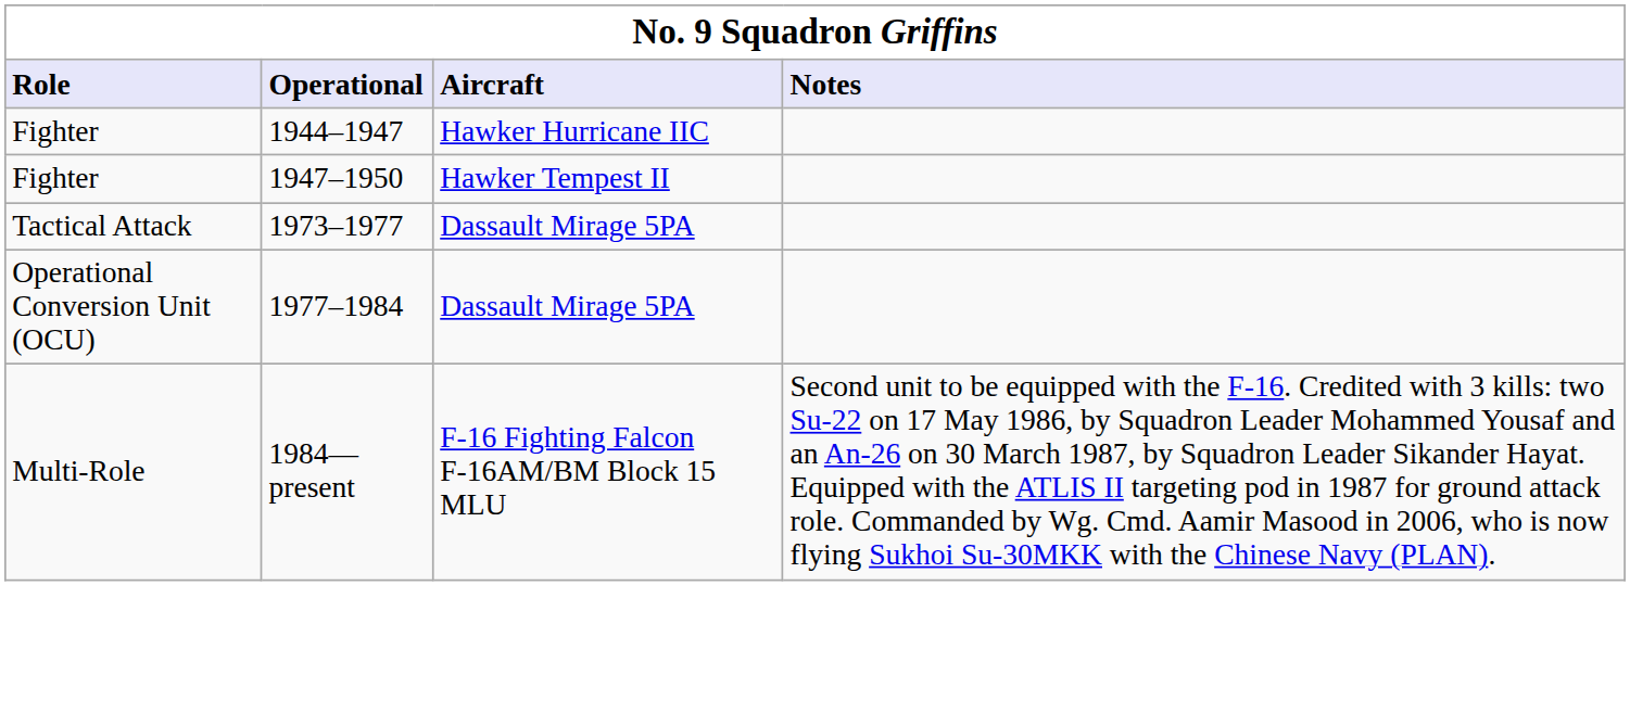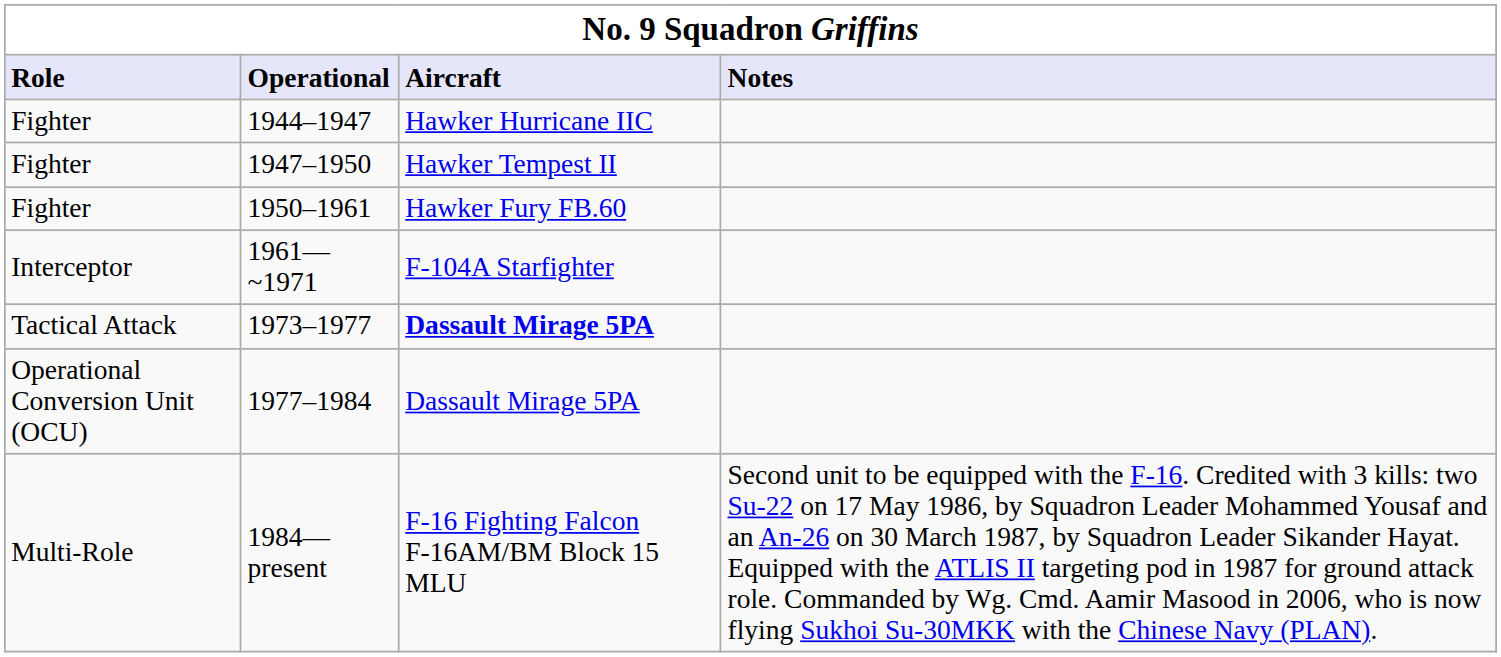 <table class="wikitable">
 <tr>
 <th style="text-align: middle; background: white;" colspan="4"><big>No. 9 Squadron <em>Griffins</em></big></th>
 </tr>
 <tr>
 <th style="text-align: left; background: lavender;" width="130">Role</th>
 <th style="text-align: left; background: lavender;" width=" ">Operational</th>
 <th style="text-align: left; background: lavender;" width="180">Aircraft</th>
 <th style="text-align: left; background: lavender;" width=" ">Notes</th>
 </tr>
 <tr valign="top">
 <td>Fighter</td>
 <td>1944–1947</td>
 <td><a href='#'>Hawker Hurricane IIC</a></td>
 <td></td>
 </tr>
 <tr>
 <td>Fighter</td>
 <td>1947–1950</td>
 <td><a href='#'>Hawker Tempest II</a></td>
 <td></td>
 </tr>
 <tr>
+<td>Fighter</td>
+<td>1950–1961</td>
+<td><a href='#'>Hawker Fury FB.60</a></td>
+<td></td>
+</tr>
+<tr>
+<td>Interceptor</td>
+<td>1961—~1971</td>
+<td><a href='#'>F-104A Starfighter</a></td>
+<td></td>
+</tr>
+<tr>
 <td>Tactical Attack</td>
 <td>1973–1977</td>
-<td><a href='#'>Dassault Mirage 5PA</a></td>
+<td><strong><a href='#'>Dassault Mirage 5PA</a></strong></td>
 <td></td>
 </tr>
 <tr>
 <td>Operational Conversion Unit (OCU)</td>
 <td>1977–1984</td>
 <td><a href='#'>Dassault Mirage 5PA</a></td>
 <td></td>
 </tr>
 <tr>
 <td>Multi-Role</td>
 <td>1984—present</td>
 <td><a href='#'>F-16 Fighting Falcon</a> <br> F-16AM/BM Block 15 MLU</td>
 <td>Second unit to be equipped with the <a href='#'>F-16</a>. Credited with 3 kills: two <a href='#'>Su-22</a> on 17 May 1986,  by Squadron Leader Mohammed Yousaf and an <a href='#'>An-26</a> on 30 March 1987, by Squadron Leader Sikander Hayat. Equipped with the <a href='#'>ATLIS II</a> targeting pod in 1987 for ground attack role. Commanded by Wg. Cmd. Aamir Masood in 2006, who is now flying <a href='#'>Sukhoi Su-30MKK</a> with the <a href='#'>Chinese Navy (PLAN)</a>.</td>
 </tr>
 </table>
